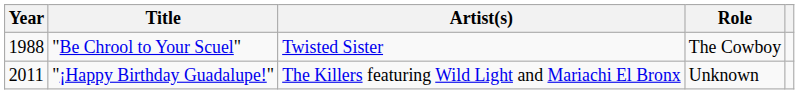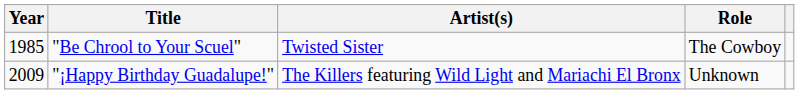 <table class="wikitable sortable">
 <tr>
 <th>Year</th>
 <th>Title</th>
 <th>Artist(s)</th>
 <th>Role</th>
 <th scope="col"></th>
 </tr>
 <tr>
-<td>1988</td>
+<td>1985</td>
 <td>"<a href='#'>Be Chrool to Your Scuel</a>"</td>
 <td><a href='#'>Twisted Sister</a></td>
 <td>The Cowboy</td>
 <td></td>
 </tr>
 <tr>
-<td>2011</td>
+<td>2009</td>
 <td>"<a href='#'>¡Happy Birthday Guadalupe!</a>"</td>
 <td><a href='#'>The Killers</a> featuring <a href='#'>Wild Light</a> and <a href='#'>Mariachi El Bronx</a></td>
 <td>Unknown</td>
 <td></td>
 </tr>
 </table>
